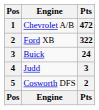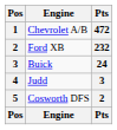 <table class="wikitable" style="font-size: 85%;; text-align:center;">
 <tr>
 <th valign="middle">Pos</th>
 <th valign="middle">Engine</th>
 <th valign="middle">Pts</th>
 </tr>
 <tr>
 <th>1</th>
 <td align="left"> <a href='#'>Chevrolet</a> A/B</td>
 <th>472</th>
 </tr>
 <tr>
 <th>2</th>
 <td align="left"> <a href='#'>Ford</a> XB</td>
-<th>322</th>
+<th>232</th>
 </tr>
 <tr>
 <th>3</th>
 <td align="left"> <a href='#'>Buick</a></td>
 <th>24</th>
 </tr>
 <tr>
 <th>4</th>
 <td align="left"> <a href='#'>Judd</a></td>
 <th>3</th>
 </tr>
 <tr>
 <th>5</th>
 <td align="left"> <a href='#'>Cosworth</a> DFS</td>
 <th>2</th>
 </tr>
 <tr valign="top">
 <th valign="middle">Pos</th>
 <th valign="middle">Engine</th>
 <th valign="middle">Pts</th>
 </tr>
 </table>
